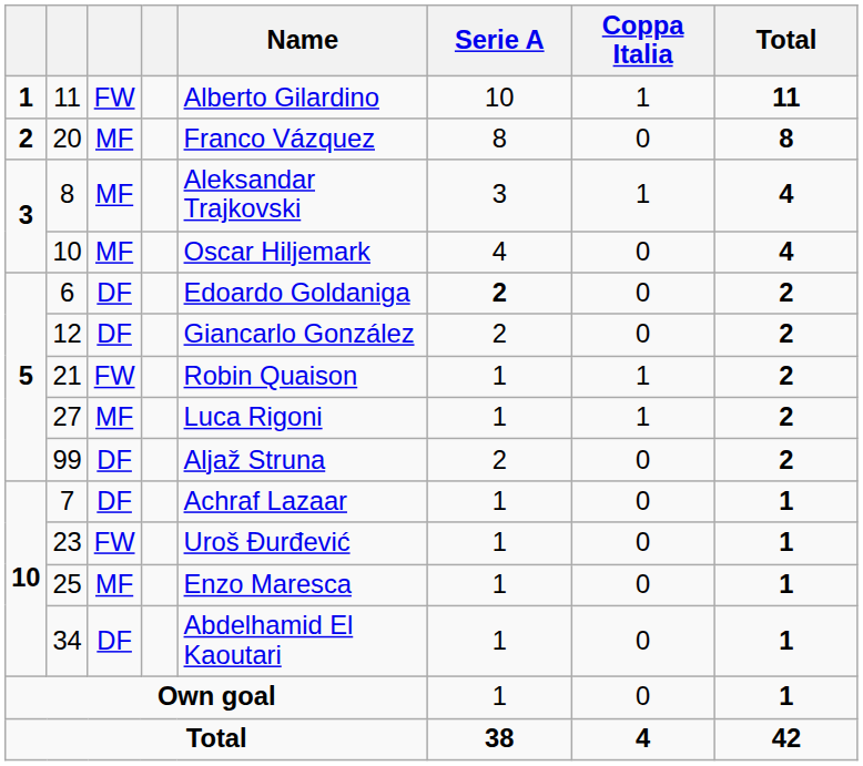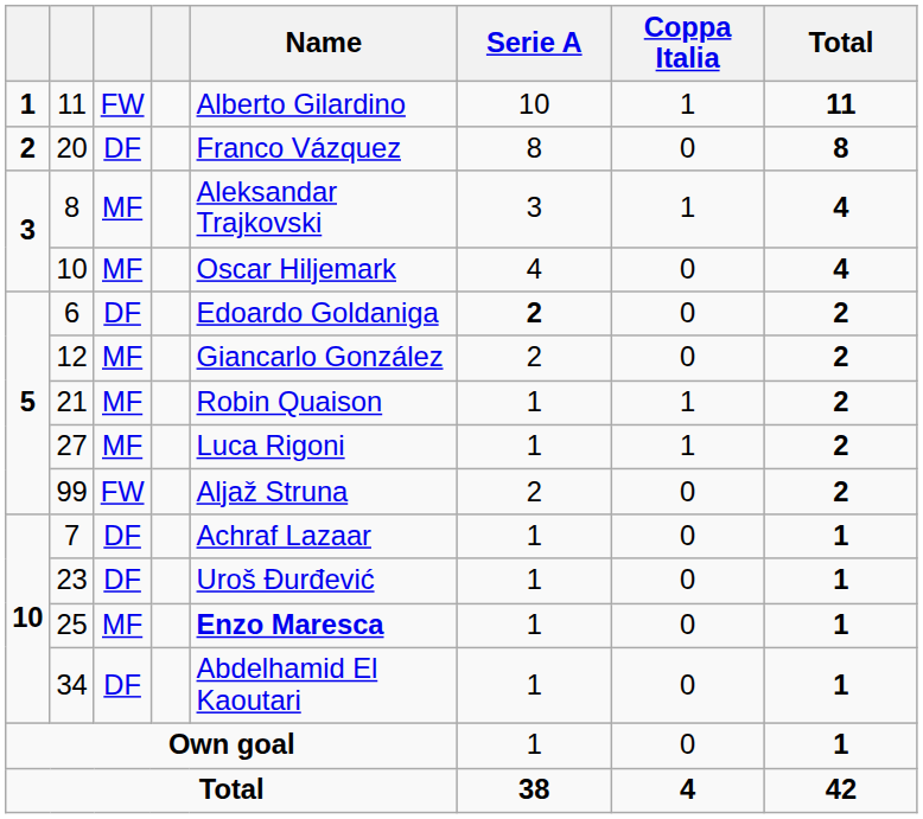 <table class="wikitable" style="text-align:center">
 <tr>
 <th width=15></th>
 <th width=15></th>
 <th width=15></th>
 <th width=15></th>
 <th width=145>Name</th>
 <th width=80><a href='#'>Serie A</a></th>
 <th width=80><a href='#'>Coppa Italia</a></th>
 <th width=80>Total</th>
 </tr>
 <tr>
 <td><strong>1</strong></td>
 <td>11</td>
 <td><a href='#'>FW</a></td>
 <td></td>
 <td align=left><a href='#'>Alberto Gilardino</a></td>
 <td>10</td>
 <td>1</td>
 <td><strong>11</strong></td>
 </tr>
 <tr>
 <td><strong>2</strong></td>
 <td>20</td>
-<td><a href='#'>MF</a></td>
+<td><a href='#'>DF</a></td>
 <td></td>
 <td align=left><a href='#'>Franco Vázquez</a></td>
 <td>8</td>
 <td>0</td>
 <td><strong>8</strong></td>
 </tr>
 <tr>
 <td rowspan=2><strong>3</strong></td>
 <td>8</td>
 <td><a href='#'>MF</a></td>
 <td></td>
 <td align=left><a href='#'>Aleksandar Trajkovski</a></td>
 <td>3</td>
 <td>1</td>
 <td><strong>4</strong></td>
 </tr>
 <tr>
 <td>10</td>
 <td><a href='#'>MF</a></td>
 <td></td>
 <td align=left><a href='#'>Oscar Hiljemark</a></td>
 <td>4</td>
 <td>0</td>
 <td><strong>4</strong></td>
 </tr>
 <tr>
 <td rowspan=5><strong>5</strong></td>
 <td>6</td>
 <td><a href='#'>DF</a></td>
 <td></td>
 <td align=left><a href='#'>Edoardo Goldaniga</a></td>
 <td><strong>2</strong></td>
 <td>0</td>
 <td><strong>2</strong></td>
 </tr>
 <tr>
 <td>12</td>
-<td><a href='#'>DF</a></td>
+<td><a href='#'>MF</a></td>
 <td></td>
 <td align=left><a href='#'>Giancarlo González</a></td>
 <td>2</td>
 <td>0</td>
 <td><strong>2</strong></td>
 </tr>
 <tr>
 <td>21</td>
-<td><a href='#'>FW</a></td>
+<td><a href='#'>MF</a></td>
 <td></td>
 <td align=left><a href='#'>Robin Quaison</a></td>
 <td>1</td>
 <td>1</td>
 <td><strong>2</strong></td>
 </tr>
 <tr>
 <td>27</td>
 <td><a href='#'>MF</a></td>
 <td></td>
 <td align=left><a href='#'>Luca Rigoni</a></td>
 <td>1</td>
 <td>1</td>
 <td><strong>2</strong></td>
 </tr>
 <tr>
 <td>99</td>
-<td><a href='#'>DF</a></td>
+<td><a href='#'>FW</a></td>
 <td></td>
 <td align=left><a href='#'>Aljaž Struna</a></td>
 <td>2</td>
 <td>0</td>
 <td><strong>2</strong></td>
 </tr>
 <tr>
 <td rowspan=4><strong>10</strong></td>
 <td>7</td>
 <td><a href='#'>DF</a></td>
 <td></td>
 <td align=left><a href='#'>Achraf Lazaar</a></td>
 <td>1</td>
 <td>0</td>
 <td><strong>1</strong></td>
 </tr>
 <tr>
 <td>23</td>
-<td><a href='#'>FW</a></td>
+<td><a href='#'>DF</a></td>
 <td></td>
 <td align=left><a href='#'>Uroš Đurđević</a></td>
 <td>1</td>
 <td>0</td>
 <td><strong>1</strong></td>
 </tr>
 <tr>
 <td>25</td>
 <td><a href='#'>MF</a></td>
 <td></td>
-<td align=left><a href='#'>Enzo Maresca</a></td>
+<td align=left><strong><a href='#'>Enzo Maresca</a></strong></td>
 <td>1</td>
 <td>0</td>
 <td><strong>1</strong></td>
 </tr>
 <tr>
 <td>34</td>
 <td><a href='#'>DF</a></td>
 <td></td>
 <td align=left><a href='#'>Abdelhamid El Kaoutari</a></td>
 <td>1</td>
 <td>0</td>
 <td><strong>1</strong></td>
 </tr>
 <tr>
 <td colspan=5><strong>Own goal</strong></td>
 <td>1</td>
 <td>0</td>
 <td><strong>1</strong></td>
 </tr>
 <tr>
 <td colspan=5><strong>Total</strong></td>
 <td><strong>38</strong></td>
 <td><strong>4</strong></td>
 <td><strong>42</strong></td>
 </tr>
 </table>
